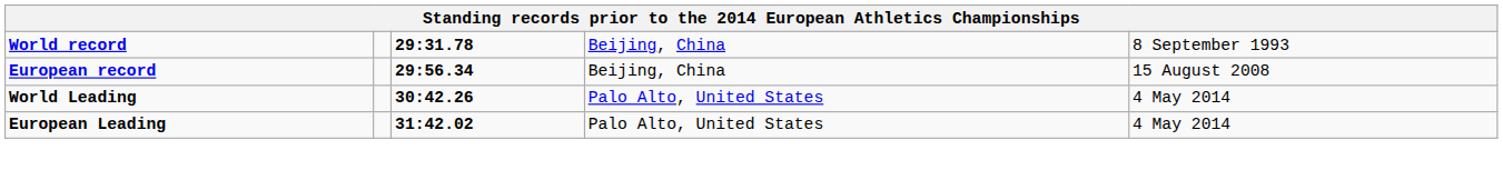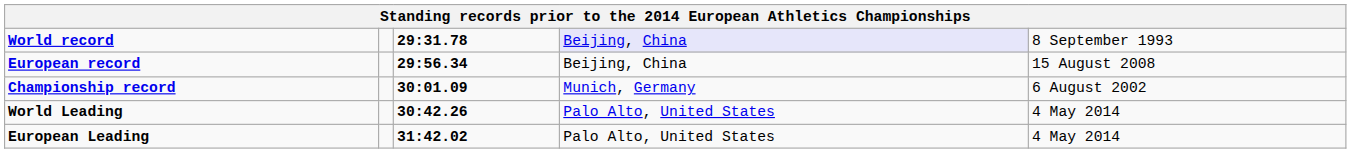 <table class="wikitable" width=75%>
 <tr>
 <th colspan="5">Standing records prior to the 2014 European Athletics Championships</th>
 </tr>
 <tr>
 <td><strong><a href='#'>World record</a></strong></td>
 <td></td>
 <td><strong>29:31.78</strong></td>
-<td><a href='#'>Beijing</a>, <a href='#'>China</a></td>
+<td style="background: lavender;"><a href='#'>Beijing</a>, <a href='#'>China</a></td>
 <td>8 September 1993</td>
 </tr>
 <tr>
 <td><strong><a href='#'>European record</a></strong></td>
 <td></td>
 <td><strong>29:56.34</strong></td>
 <td>Beijing, China</td>
 <td>15 August 2008</td>
+</tr>
+<tr>
+<td><strong><a href='#'>Championship record</a></strong></td>
+<td></td>
+<td><strong>30:01.09</strong></td>
+<td><a href='#'>Munich</a>, <a href='#'>Germany</a></td>
+<td>6 August 2002</td>
 </tr>
 <tr>
 <td><strong>World Leading</strong></td>
 <td></td>
 <td><strong>30:42.26</strong></td>
 <td><a href='#'>Palo Alto</a>, <a href='#'>United States</a></td>
 <td>4 May 2014</td>
 </tr>
 <tr>
 <td><strong>European Leading</strong></td>
 <td></td>
 <td><strong>31:42.02</strong></td>
 <td>Palo Alto, United States</td>
 <td>4 May 2014</td>
 </tr>
 </table>
